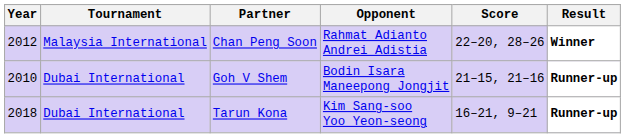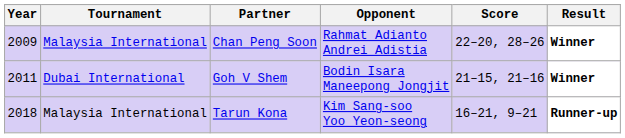 <table class="sortable wikitable" style="font-size: 90%;">
 <tr>
 <th>Year</th>
 <th>Tournament</th>
 <th>Partner</th>
 <th>Opponent</th>
 <th>Score</th>
 <th>Result</th>
 </tr>
 <tr style="background:#D8CEF6">
-<td align="center">2012</td>
+<td align="center">2009</td>
 <td align="left"><a href='#'>Malaysia International</a></td>
 <td align="left"> <a href='#'>Chan Peng Soon</a></td>
 <td align="left"> <a href='#'>Rahmat Adianto</a><br> <a href='#'>Andrei Adistia</a></td>
 <td align="left">22–20, 28–26</td>
 <td style="text-align:left; background:white"> <strong>Winner</strong></td>
 </tr>
 <tr style="background:#D8CEF6">
-<td align="center">2010</td>
+<td align="center">2011</td>
 <td align="left"><a href='#'>Dubai International</a></td>
 <td align="left"> <a href='#'>Goh V Shem</a></td>
 <td align="left"> <a href='#'>Bodin Isara</a><br> <a href='#'>Maneepong Jongjit</a></td>
 <td align="left">21–15, 21–16</td>
-<td style="text-align:left; background:white"> <strong>Runner-up</strong></td>
+<td style="text-align:left; background:white"> <strong>Winner</strong></td>
 </tr>
 <tr style="background:#D8CEF6">
 <td align="center">2018</td>
-<td align="left"><a href='#'>Dubai International</a></td>
+<td align="left">Malaysia International</td>
 <td align="left"> <a href='#'>Tarun Kona</a></td>
 <td align="left"> <a href='#'>Kim Sang-soo</a><br> <a href='#'>Yoo Yeon-seong</a></td>
 <td align="left">16–21, 9–21</td>
 <td style="text-align:left; background:white"> <strong>Runner-up</strong></td>
 </tr>
 </table>
